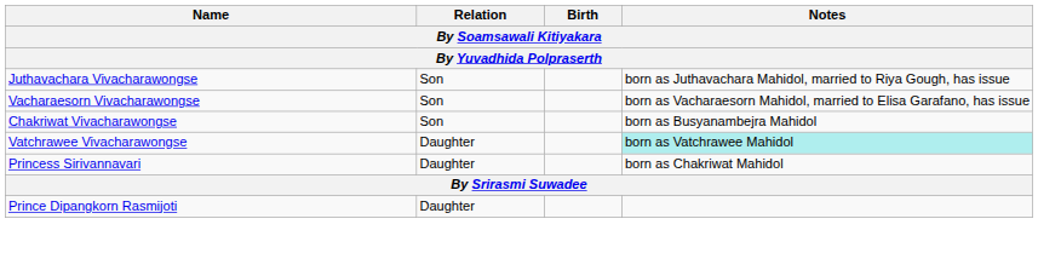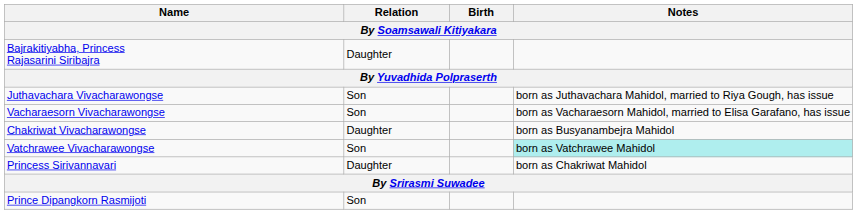 <table class="wikitable plainrowheaders">
 <tr>
 <th>Name</th>
 <th>Relation</th>
 <th>Birth</th>
 <th style="width:40%;">Notes</th>
 </tr>
 <tr>
 <th colspan=4><strong><em>By <a href='#'>Soamsawali Kitiyakara</a></em></strong> </th>
+</tr>
+<tr>
+<td><a href='#'>Bajrakitiyabha, Princess<br>Rajasarini Siribajra</a></td>
+<td>Daughter</td>
+<td></td>
+<td></td>
 </tr>
 <tr>
 <th colspan="4"><strong><em>By <a href='#'>Yuvadhida Polpraserth</a></em></strong> </th>
 </tr>
 <tr>
 <td><a href='#'>Juthavachara Vivacharawongse</a></td>
 <td>Son</td>
 <td></td>
 <td>born as Juthavachara Mahidol, married to Riya Gough, has issue</td>
 </tr>
 <tr>
 <td><a href='#'>Vacharaesorn Vivacharawongse</a></td>
 <td>Son</td>
 <td></td>
 <td>born as Vacharaesorn Mahidol, married to Elisa Garafano, has issue</td>
 </tr>
 <tr>
 <td><a href='#'>Chakriwat Vivacharawongse</a></td>
-<td>Son</td>
+<td>Daughter</td>
 <td></td>
 <td>born as Busyanambejra Mahidol</td>
 </tr>
 <tr>
 <td><a href='#'>Vatchrawee Vivacharawongse</a></td>
-<td>Daughter</td>
+<td>Son</td>
 <td></td>
 <td style="background: paleturquoise;">born as Vatchrawee Mahidol</td>
 </tr>
 <tr>
 <td><a href='#'>Princess Sirivannavari</a></td>
 <td>Daughter</td>
 <td></td>
 <td>born as Chakriwat Mahidol</td>
 </tr>
 <tr>
 <th colspan="4"><strong><em>By <a href='#'>Srirasmi Suwadee</a></em></strong> </th>
 </tr>
 <tr>
 <td><a href='#'>Prince Dipangkorn Rasmijoti</a></td>
-<td>Daughter</td>
+<td>Son</td>
 <td></td>
 <td></td>
 </tr>
 </table>
